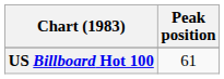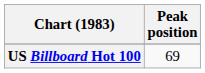 <table class="wikitable sortable plainrowheaders" style="text-align:center">
 <tr>
 <th>Chart (1983)</th>
 <th>Peak<br>position</th>
 </tr>
 <tr>
 </tr>
 <tr>
 <th scope="row">US <a href='#'><em>Billboard</em> Hot 100</a></th>
-<td>61</td>
+<td>69</td>
 </tr>
 </table>
